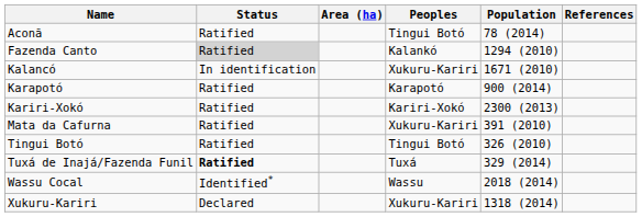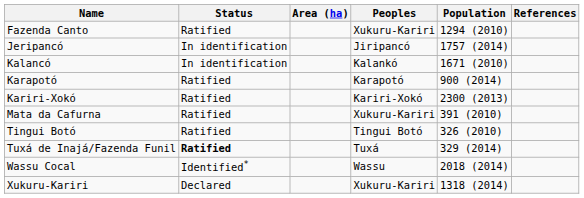 <table class="sortable wikitable">
 <tr>
 <th>Name</th>
 <th>Status</th>
 <th>Area (<a href='#'>ha</a>)</th>
 <th>Peoples</th>
 <th>Population</th>
 <th>References</th>
 </tr>
 <tr>
-<td>Aconã</td>
+<td>Fazenda Canto</td>
 <td>Ratified</td>
 <td></td>
-<td>Tingui Botó</td>
-<td>78 (2014)</td>
+<td>Xukuru-Kariri</td>
+<td>1294 (2010)</td>
 <td></td>
 </tr>
 <tr>
-<td>Fazenda Canto</td>
-<td style="background: lightgrey;">Ratified</td>
+<td>Jeripancó</td>
+<td>In identification</td>
 <td></td>
-<td>Kalankó</td>
-<td>1294 (2010)</td>
+<td>Jiripancó</td>
+<td>1757 (2014)</td>
 <td></td>
 </tr>
 <tr>
 <td>Kalancó</td>
 <td>In identification</td>
 <td></td>
-<td>Xukuru-Kariri</td>
+<td>Kalankó</td>
 <td>1671 (2010)</td>
 <td></td>
 </tr>
 <tr>
 <td>Karapotó</td>
 <td>Ratified</td>
 <td></td>
 <td>Karapotó</td>
 <td>900 (2014)</td>
 <td></td>
 </tr>
 <tr>
 <td>Kariri-Xokó</td>
 <td>Ratified</td>
 <td></td>
 <td>Kariri-Xokó</td>
 <td>2300 (2013)</td>
 <td></td>
 </tr>
 <tr>
 <td>Mata da Cafurna</td>
 <td>Ratified</td>
 <td></td>
 <td>Xukuru-Kariri</td>
 <td>391 (2010)</td>
 <td></td>
 </tr>
 <tr>
 <td>Tingui Botó</td>
 <td>Ratified</td>
 <td></td>
 <td>Tingui Botó</td>
 <td>326 (2010)</td>
 <td></td>
 </tr>
 <tr>
 <td>Tuxá de Inajá/Fazenda Funil</td>
 <td><strong>Ratified</strong></td>
 <td></td>
 <td>Tuxá</td>
 <td>329 (2014)</td>
 <td></td>
 </tr>
 <tr>
 <td>Wassu Cocal</td>
 <td>Identified<sup>*</sup></td>
 <td></td>
 <td>Wassu</td>
 <td>2018 (2014)</td>
 <td></td>
 </tr>
 <tr>
 <td>Xukuru-Kariri</td>
 <td>Declared</td>
 <td></td>
 <td>Xukuru-Kariri</td>
 <td>1318 (2014)</td>
 <td></td>
 </tr>
 </table>
